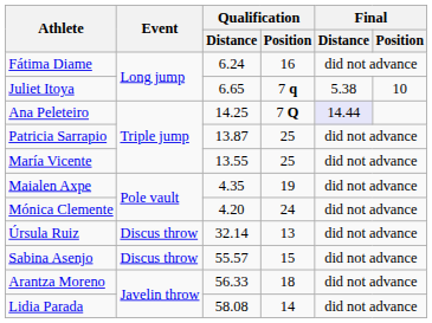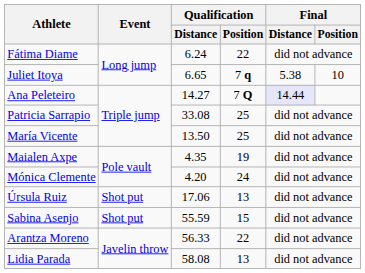 <table class=wikitable style="font-size:90%">
 <tr>
 <th rowspan="2">Athlete</th>
 <th rowspan="2">Event</th>
 <th colspan="2">Qualification</th>
 <th colspan="2">Final</th>
 </tr>
 <tr style="font-size:95%">
 <th>Distance</th>
 <th>Position</th>
 <th>Distance</th>
 <th>Position</th>
 </tr>
 <tr align=center>
 <td align=left><a href='#'>Fátima Diame</a></td>
 <td align=left rowspan=2><a href='#'>Long jump</a></td>
 <td>6.24</td>
-<td>16</td>
+<td>22</td>
 <td colspan=2>did not advance</td>
 </tr>
 <tr align=center>
 <td align=left><a href='#'>Juliet Itoya</a></td>
 <td>6.65</td>
 <td>7 <strong>q</strong></td>
 <td>5.38</td>
 <td>10</td>
 </tr>
 <tr align=center>
 <td align=left><a href='#'>Ana Peleteiro</a></td>
 <td align=left rowspan=3><a href='#'>Triple jump</a></td>
-<td>14.25</td>
+<td>14.27</td>
 <td>7 <strong>Q</strong></td>
 <td style="background: lavender;">14.44</td>
 <td></td>
 </tr>
 <tr align=center>
 <td align=left><a href='#'>Patricia Sarrapio</a></td>
-<td>13.87</td>
+<td>33.08</td>
 <td>25</td>
 <td colspan=2>did not advance</td>
 </tr>
 <tr align=center>
 <td align=left><a href='#'>María Vicente</a></td>
-<td>13.55</td>
+<td>13.50</td>
 <td>25</td>
 <td colspan=2>did not advance</td>
 </tr>
 <tr align=center>
 <td align=left><a href='#'>Maialen Axpe</a></td>
 <td align=left rowspan=2><a href='#'>Pole vault</a></td>
 <td>4.35</td>
 <td>19</td>
 <td colspan=2>did not advance</td>
 </tr>
 <tr align=center>
 <td align=left><a href='#'>Mónica Clemente</a></td>
 <td>4.20</td>
 <td>24</td>
 <td colspan=2>did not advance</td>
 </tr>
 <tr align=center>
 <td align=left><a href='#'>Úrsula Ruiz</a></td>
-<td align=left><a href='#'>Discus throw</a></td>
-<td>32.14</td>
+<td align=left><a href='#'>Shot put</a></td>
+<td>17.06</td>
 <td>13</td>
 <td colspan=2>did not advance</td>
 </tr>
 <tr align=center>
 <td align=left><a href='#'>Sabina Asenjo</a></td>
-<td align=left><a href='#'>Discus throw</a></td>
-<td>55.57</td>
+<td align=left><a href='#'>Shot put</a></td>
+<td>55.59</td>
 <td>15</td>
 <td colspan=2>did not advance</td>
 </tr>
 <tr align=center>
 <td align=left><a href='#'>Arantza Moreno</a></td>
 <td align=left rowspan=2><a href='#'>Javelin throw</a></td>
 <td>56.33</td>
-<td>18</td>
+<td>22</td>
 <td colspan=2>did not advance</td>
 </tr>
 <tr align=center>
 <td align=left><a href='#'>Lidia Parada</a></td>
 <td>58.08</td>
-<td>14</td>
+<td>13</td>
 <td colspan=2>did not advance</td>
 </tr>
 </table>
